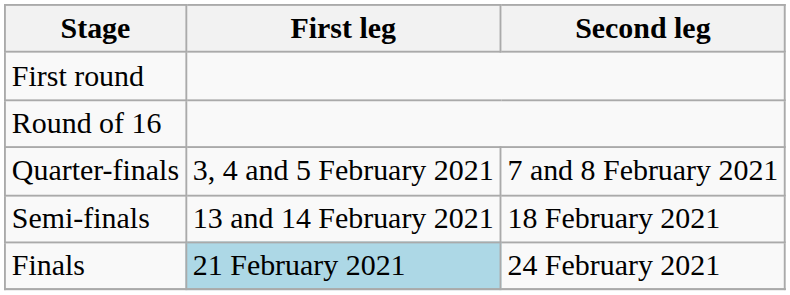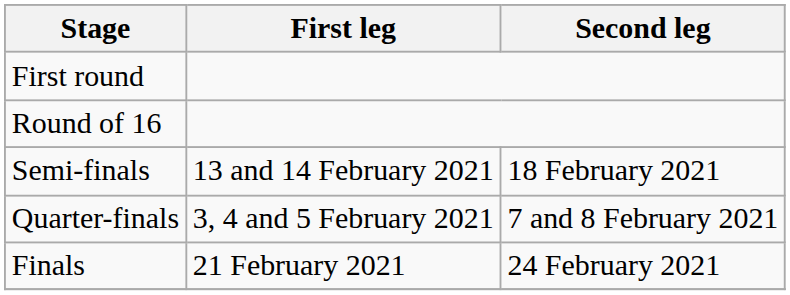 <table class="wikitable">
 <tr>
 <th>Stage</th>
 <th>First leg</th>
 <th>Second leg</th>
 </tr>
 <tr>
 <td>First round</td>
 <td colspan=2></td>
 </tr>
 <tr>
 <td>Round of 16</td>
 <td colspan=2></td>
 </tr>
 <tr>
+<td>Semi-finals</td>
+<td>13 and 14 February 2021</td>
+<td>18 February 2021</td>
+</tr>
+<tr>
 <td>Quarter-finals</td>
 <td>3, 4 and 5 February 2021</td>
 <td>7 and 8 February 2021</td>
 </tr>
 <tr>
-<td>Semi-finals</td>
-<td>13 and 14 February 2021</td>
-<td>18 February 2021</td>
-</tr>
-<tr>
 <td>Finals</td>
-<td style="background: lightblue;">21 February 2021</td>
+<td>21 February 2021</td>
 <td>24 February 2021</td>
 </tr>
 <tr>
 </tr>
 </table>
